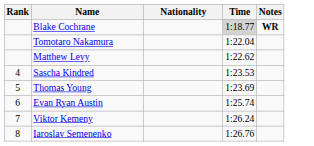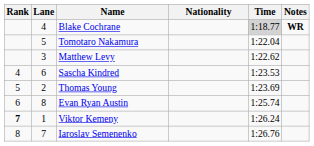 <table class="wikitable sortable" style="text-align:center">
 <tr>
 <th>Rank</th>
+<th>Lane</th>
 <th style="width:180px">Name</th>
 <th style="width:125px">Nationality</th>
 <th>Time</th>
 <th>Notes</th>
 </tr>
 <tr>
 <td></td>
+<td>4</td>
 <td style="text-align:left;"><a href='#'>Blake Cochrane</a></td>
 <td style="text-align:left;"></td>
 <td style="background: lightgrey;">1:18.77</td>
 <td><strong>WR</strong></td>
 </tr>
 <tr>
 <td></td>
+<td>5</td>
 <td style="text-align:left;"><a href='#'>Tomotaro Nakamura</a></td>
 <td style="text-align:left;"></td>
 <td>1:22.04</td>
 <td></td>
 </tr>
 <tr>
 <td></td>
+<td>3</td>
 <td style="text-align:left;"><a href='#'>Matthew Levy</a></td>
 <td style="text-align:left;"></td>
 <td>1:22.62</td>
 <td></td>
 </tr>
 <tr>
 <td>4</td>
+<td>6</td>
 <td style="text-align:left;"><a href='#'>Sascha Kindred</a></td>
 <td style="text-align:left;"></td>
 <td>1:23.53</td>
 <td></td>
 </tr>
 <tr>
 <td>5</td>
+<td>2</td>
 <td style="text-align:left;"><a href='#'>Thomas Young</a></td>
 <td style="text-align:left;"></td>
 <td>1:23.69</td>
 <td></td>
 </tr>
 <tr>
 <td>6</td>
+<td>8</td>
 <td style="text-align:left;"><a href='#'>Evan Ryan Austin</a></td>
 <td style="text-align:left;"></td>
 <td>1:25.74</td>
 <td></td>
 </tr>
 <tr>
-<td>7</td>
+<td><strong>7</strong></td>
+<td>1</td>
 <td style="text-align:left;"><a href='#'>Viktor Kemeny</a></td>
 <td style="text-align:left;"></td>
 <td>1:26.24</td>
 <td></td>
 </tr>
 <tr>
 <td>8</td>
+<td>7</td>
 <td style="text-align:left;"><a href='#'>Iaroslav Semenenko</a></td>
 <td style="text-align:left;"></td>
 <td>1:26.76</td>
 <td></td>
 </tr>
 </table>
